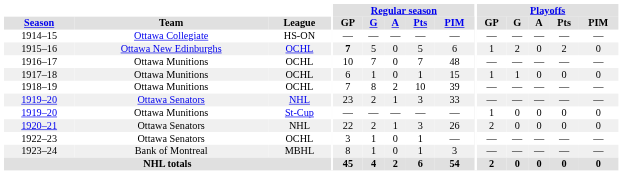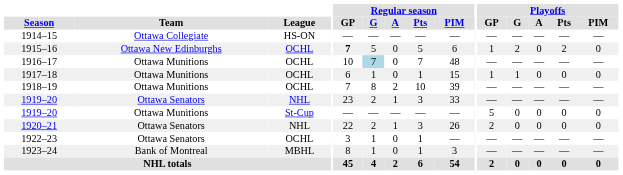 <table border="0" cellpadding="1" cellspacing="0" style="text-align:center; width:60em">
 <tr bgcolor="#e0e0e0">
 <th colspan="3" bgcolor="#ffffff"></th>
 <th rowspan="100" bgcolor="#ffffff"></th>
 <th colspan="5"><a href='#'>Regular season</a></th>
 <th rowspan="100" bgcolor="#ffffff"></th>
 <th colspan="5"><a href='#'>Playoffs</a></th>
 </tr>
 <tr bgcolor="#e0e0e0">
 <th><a href='#'>Season</a></th>
 <th>Team</th>
 <th>League</th>
 <th>GP</th>
 <th><a href='#'>G</a></th>
 <th><a href='#'>A</a></th>
 <th><a href='#'>Pts</a></th>
 <th><a href='#'>PIM</a></th>
 <th>GP</th>
 <th>G</th>
 <th>A</th>
 <th>Pts</th>
 <th>PIM</th>
 </tr>
 <tr>
 <td>1914–15</td>
 <td><a href='#'>Ottawa Collegiate</a></td>
 <td>HS-ON</td>
 <td>—</td>
 <td>—</td>
 <td>—</td>
 <td>—</td>
 <td>—</td>
 <td>—</td>
 <td>—</td>
 <td>—</td>
 <td>—</td>
 <td>—</td>
 </tr>
 <tr bgcolor="#f0f0f0">
 <td>1915–16</td>
 <td><a href='#'>Ottawa New Edinburghs</a></td>
 <td><a href='#'>OCHL</a></td>
 <td><strong>7</strong></td>
 <td>5</td>
 <td>0</td>
 <td>5</td>
 <td>6</td>
 <td>1</td>
 <td>2</td>
 <td>0</td>
 <td>2</td>
 <td>0</td>
 </tr>
 <tr>
 <td>1916–17</td>
 <td>Ottawa Munitions</td>
 <td>OCHL</td>
 <td>10</td>
-<td>7</td>
+<td style="background: lightblue;">7</td>
 <td>0</td>
 <td>7</td>
 <td>48</td>
 <td>—</td>
 <td>—</td>
 <td>—</td>
 <td>—</td>
 <td>—</td>
 </tr>
 <tr bgcolor="#f0f0f0">
 <td>1917–18</td>
 <td>Ottawa Munitions</td>
 <td>OCHL</td>
 <td>6</td>
 <td>1</td>
 <td>0</td>
 <td>1</td>
 <td>15</td>
 <td>1</td>
 <td>1</td>
 <td>0</td>
 <td>0</td>
 <td>0</td>
 </tr>
 <tr>
 <td>1918–19</td>
 <td>Ottawa Munitions</td>
 <td>OCHL</td>
 <td>7</td>
 <td>8</td>
 <td>2</td>
 <td>10</td>
 <td>39</td>
 <td>—</td>
 <td>—</td>
 <td>—</td>
 <td>—</td>
 <td>—</td>
 </tr>
 <tr bgcolor="#f0f0f0">
 <td><a href='#'>1919–20</a></td>
 <td><a href='#'>Ottawa Senators</a></td>
 <td><a href='#'>NHL</a></td>
 <td>23</td>
 <td>2</td>
 <td>1</td>
 <td>3</td>
 <td>33</td>
 <td>—</td>
 <td>—</td>
 <td>—</td>
 <td>—</td>
 <td>—</td>
 </tr>
 <tr>
 <td><a href='#'>1919–20</a></td>
 <td>Ottawa Munitions</td>
 <td><a href='#'>St-Cup</a></td>
 <td>—</td>
 <td>—</td>
 <td>—</td>
 <td>—</td>
 <td>—</td>
-<td>1</td>
+<td>5</td>
 <td>0</td>
 <td>0</td>
 <td>0</td>
 <td>0</td>
 </tr>
 <tr bgcolor="#f0f0f0">
 <td><a href='#'>1920–21</a></td>
 <td>Ottawa Senators</td>
 <td>NHL</td>
 <td>22</td>
 <td>2</td>
 <td>1</td>
 <td>3</td>
 <td>26</td>
 <td>2</td>
 <td>0</td>
 <td>0</td>
 <td>0</td>
 <td>0</td>
 </tr>
 <tr>
 <td>1922–23</td>
 <td>Ottawa Senators</td>
 <td>OCHL</td>
 <td>3</td>
 <td>1</td>
 <td>0</td>
 <td>1</td>
 <td>—</td>
 <td>—</td>
 <td>—</td>
 <td>—</td>
 <td>—</td>
 <td>—</td>
 </tr>
 <tr bgcolor="#f0f0f0">
 <td>1923–24</td>
 <td>Bank of Montreal</td>
 <td>MBHL</td>
 <td>8</td>
 <td>1</td>
 <td>0</td>
 <td>1</td>
 <td>3</td>
 <td>—</td>
 <td>—</td>
 <td>—</td>
 <td>—</td>
 <td>—</td>
 </tr>
 <tr bgcolor="#e0e0e0">
 <th colspan="3">NHL totals</th>
 <th>45</th>
 <th>4</th>
 <th>2</th>
 <th>6</th>
 <th>54</th>
 <th>2</th>
 <th>0</th>
 <th>0</th>
 <th>0</th>
 <th>0</th>
 </tr>
 </table>
